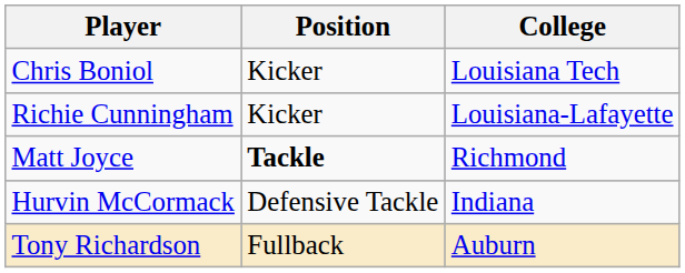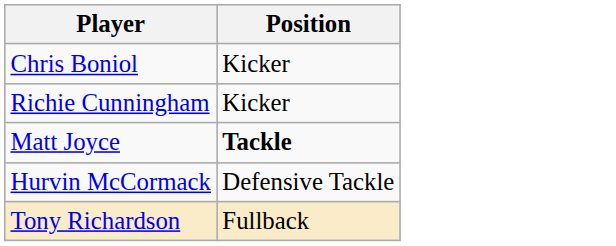 <table class="wikitable">
 <tr>
 <th>Player</th>
 <th>Position</th>
-<th>College</th>
 </tr>
 <tr>
 <td><a href='#'>Chris Boniol</a></td>
 <td>Kicker</td>
-<td><a href='#'>Louisiana Tech</a></td>
 </tr>
 <tr>
 <td><a href='#'>Richie Cunningham</a></td>
 <td>Kicker</td>
-<td><a href='#'>Louisiana-Lafayette</a></td>
 </tr>
 <tr>
 <td><a href='#'>Matt Joyce</a></td>
 <td><strong>Tackle</strong></td>
-<td><a href='#'>Richmond</a></td>
 </tr>
 <tr>
 <td><a href='#'>Hurvin McCormack</a></td>
 <td>Defensive Tackle</td>
-<td><a href='#'>Indiana</a></td>
 </tr>
 <tr style="background:#faecc8;">
 <td><a href='#'>Tony Richardson</a></td>
 <td>Fullback</td>
-<td><a href='#'>Auburn</a></td>
 </tr>
 </table>
